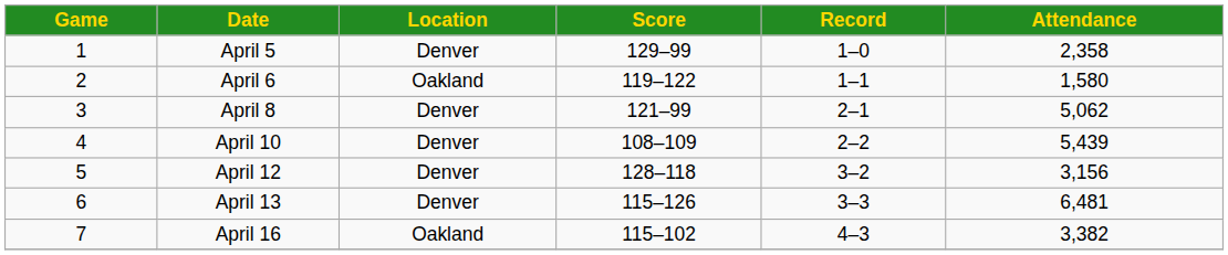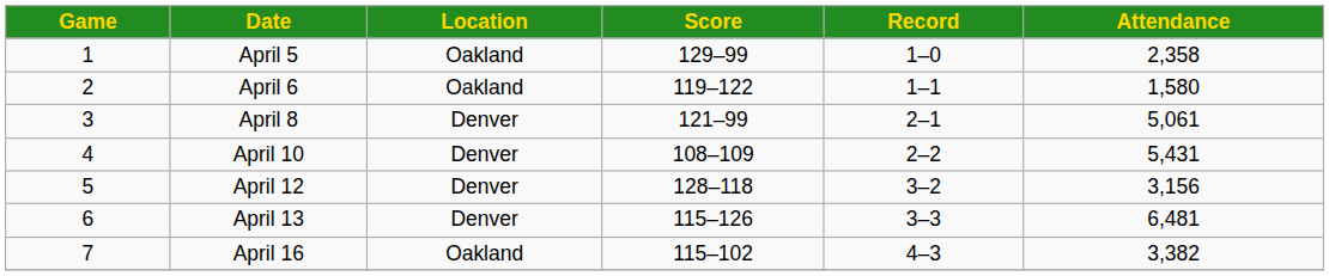 <table class="wikitable" width="80%">
 <tr align="center"  style="background:#228B22;color:#FFD700;">
 <td><strong>Game</strong></td>
 <td><strong>Date</strong></td>
 <td><strong>Location</strong></td>
 <td><strong>Score</strong></td>
 <td><strong>Record</strong></td>
 <td><strong>Attendance</strong></td>
 </tr>
 <tr align="center" bgcolor="">
 <td>1</td>
 <td>April 5</td>
-<td>Denver</td>
+<td>Oakland</td>
 <td>129–99</td>
 <td>1–0</td>
 <td>2,358</td>
 </tr>
 <tr align="center" bgcolor="">
 <td>2</td>
 <td>April 6</td>
 <td>Oakland</td>
 <td>119–122</td>
 <td>1–1</td>
 <td>1,580</td>
 </tr>
 <tr align="center" bgcolor="">
 <td>3</td>
 <td>April 8</td>
 <td>Denver</td>
 <td>121–99</td>
 <td>2–1</td>
-<td>5,062</td>
+<td>5,061</td>
 </tr>
 <tr align="center" bgcolor="">
 <td>4</td>
 <td>April 10</td>
 <td>Denver</td>
 <td>108–109</td>
 <td>2–2</td>
-<td>5,439</td>
+<td>5,431</td>
 </tr>
 <tr align="center" bgcolor="">
 <td>5</td>
 <td>April 12</td>
 <td>Denver</td>
 <td>128–118</td>
 <td>3–2</td>
 <td>3,156</td>
 </tr>
 <tr align="center" bgcolor="">
 <td>6</td>
 <td>April 13</td>
 <td>Denver</td>
 <td>115–126</td>
 <td>3–3</td>
 <td>6,481</td>
 </tr>
 <tr align="center" bgcolor="">
 <td>7</td>
 <td>April 16</td>
 <td>Oakland</td>
 <td>115–102</td>
 <td>4–3</td>
 <td>3,382</td>
 </tr>
 <tr align="center" bgcolor="">
 </tr>
 </table>
